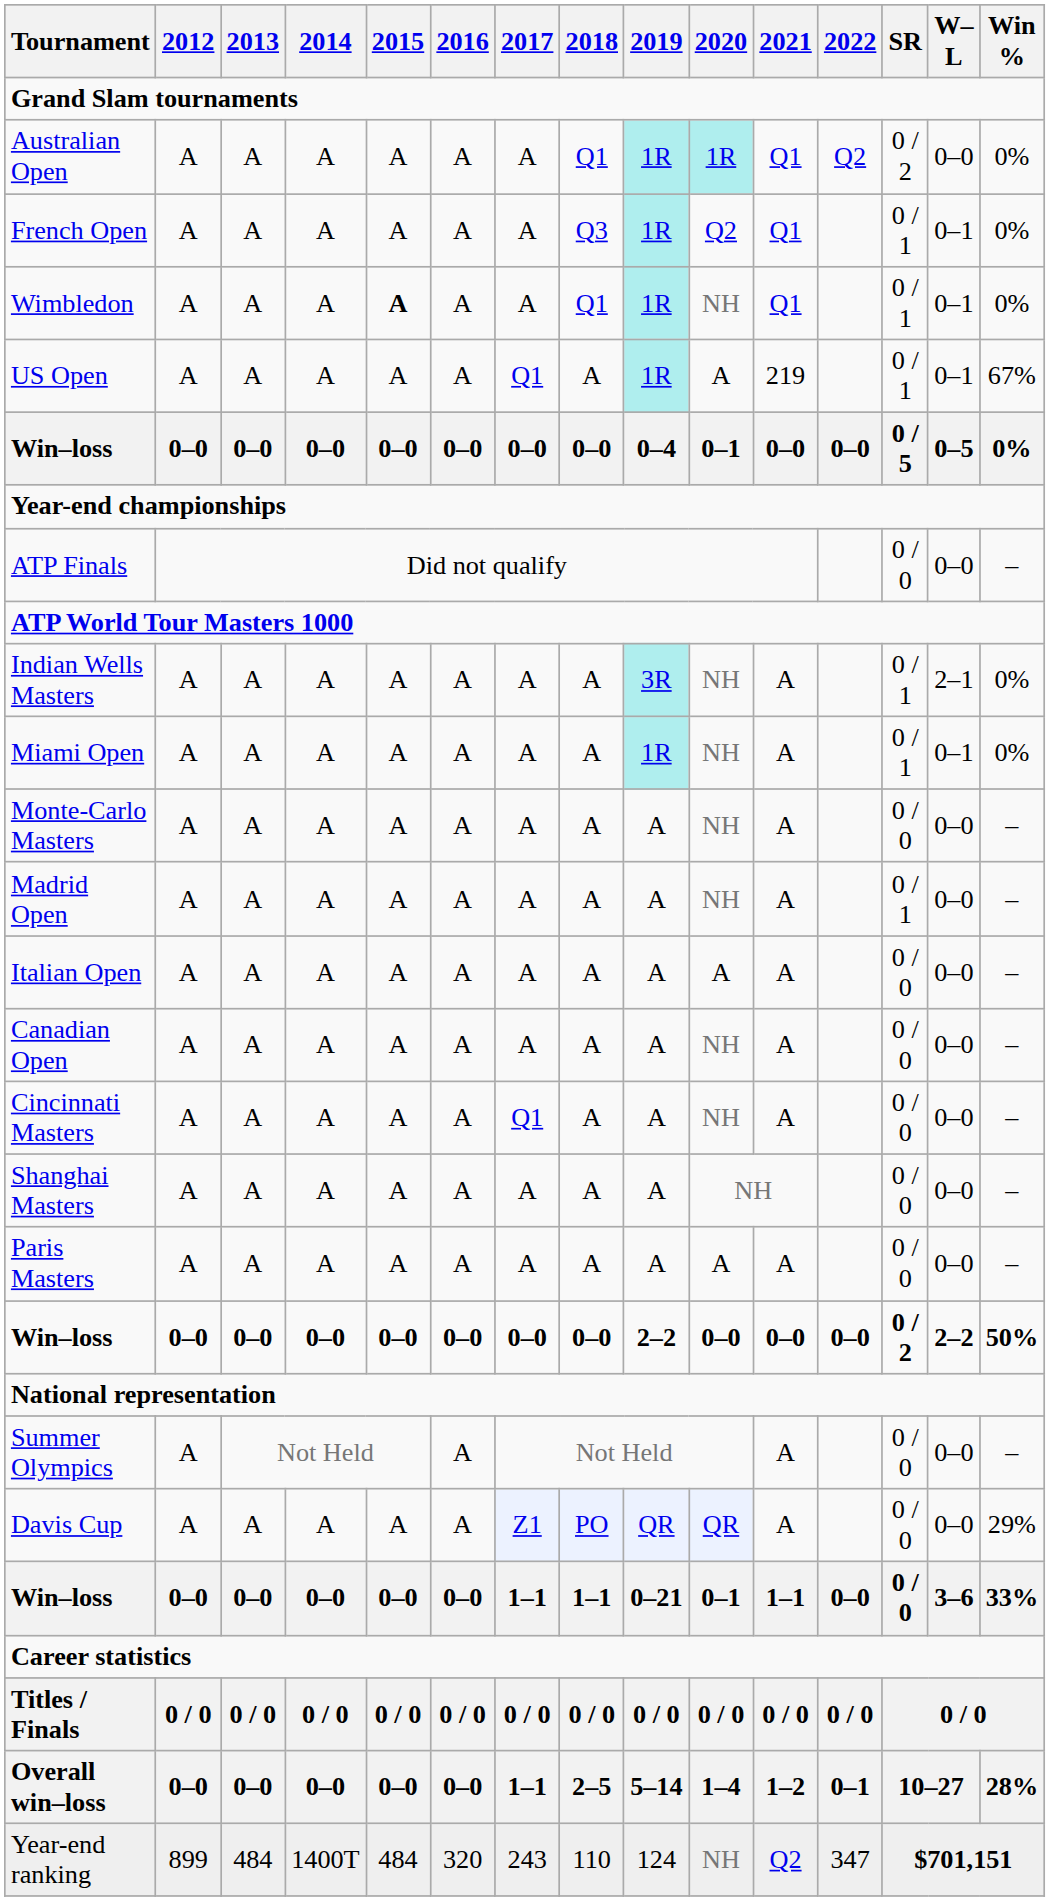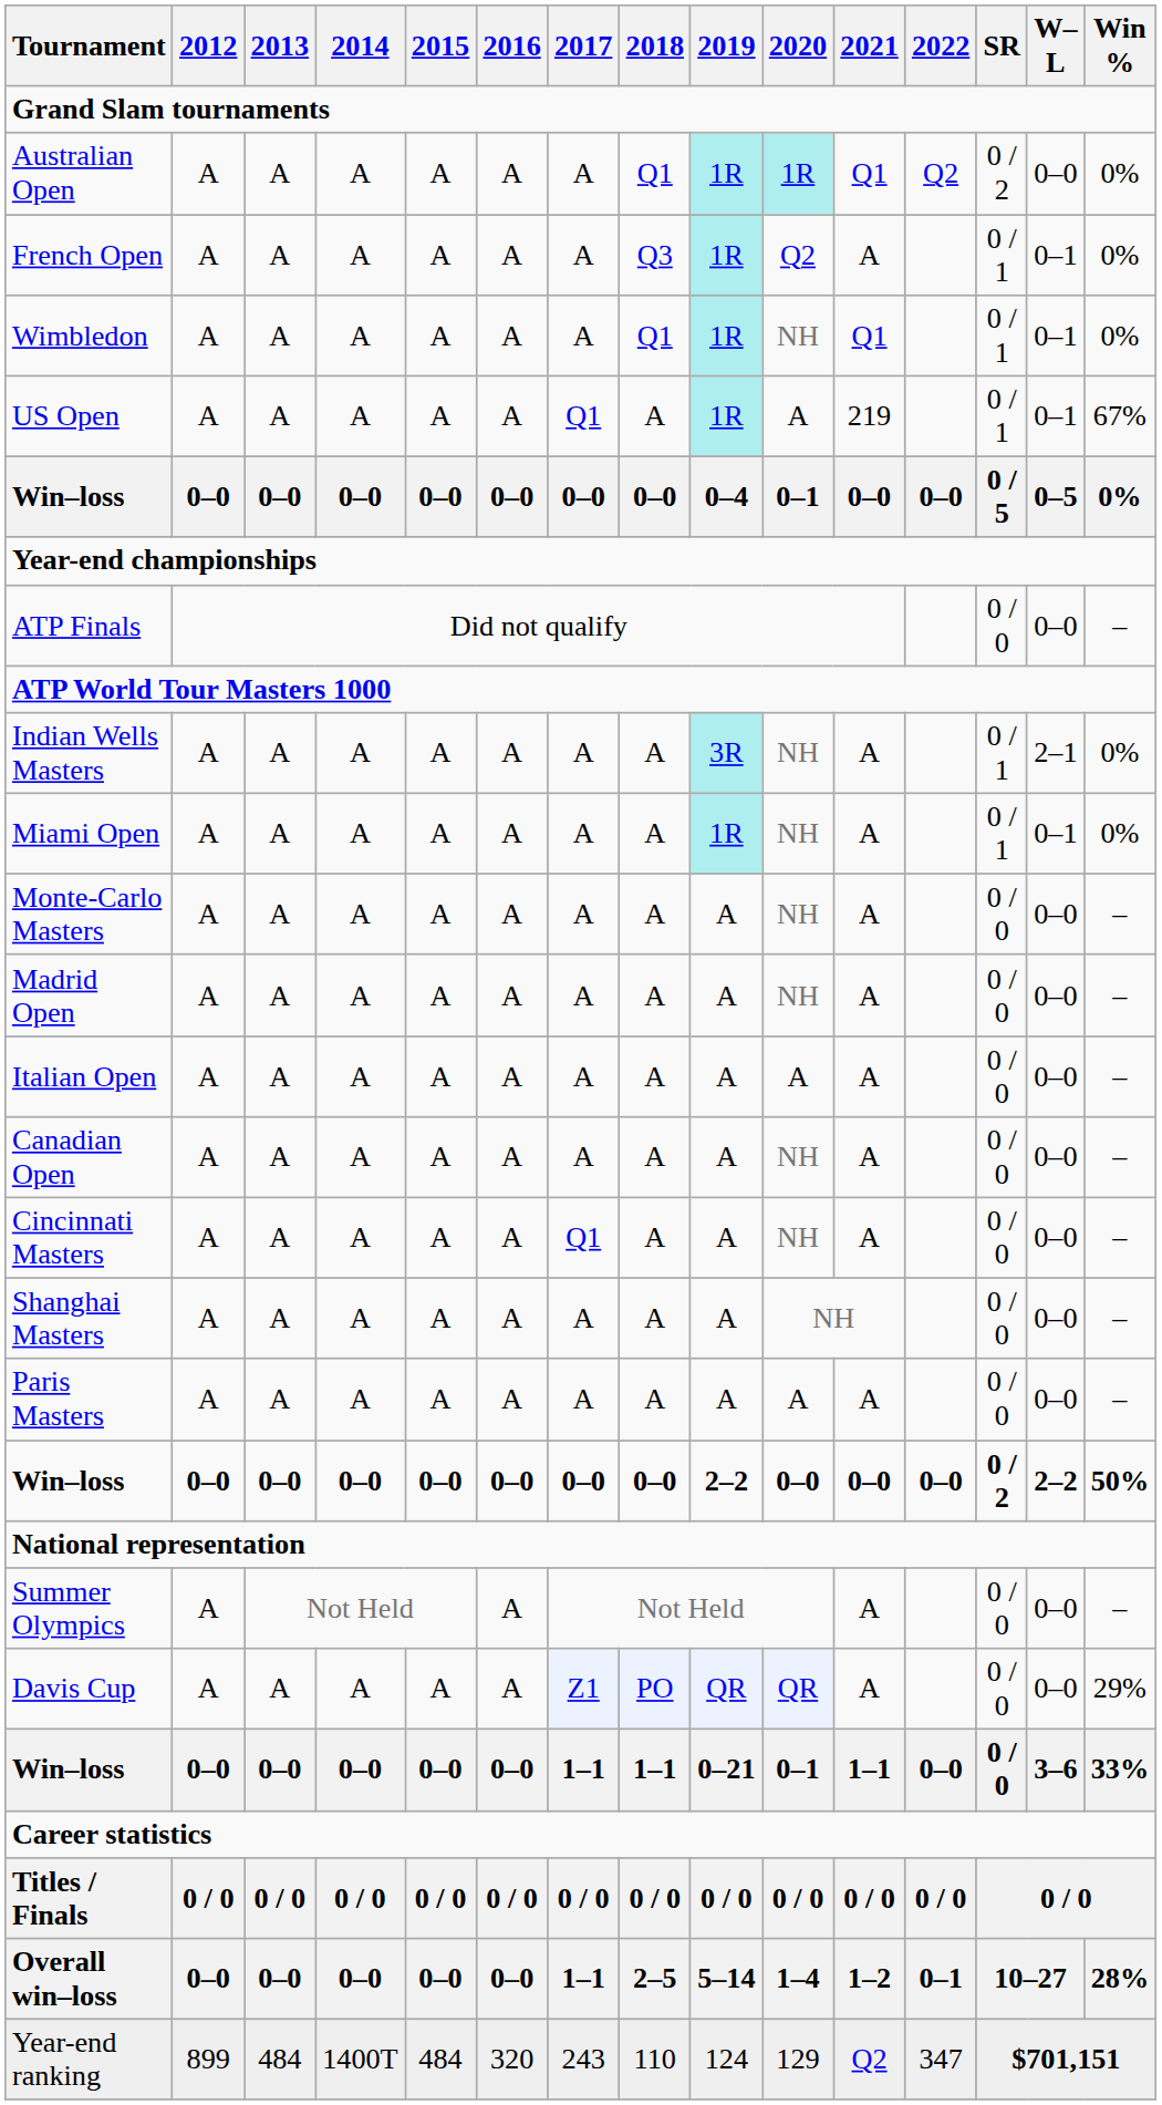 <table class=wikitable style=text-align:center;font-size:97%>
 <tr>
 <th>Tournament</th>
 <th><a href='#'>2012</a></th>
 <th><a href='#'>2013</a></th>
 <th><a href='#'>2014</a></th>
 <th><a href='#'>2015</a></th>
 <th><a href='#'>2016</a></th>
 <th><a href='#'>2017</a></th>
 <th><a href='#'>2018</a></th>
 <th><a href='#'>2019</a></th>
 <th><a href='#'>2020</a></th>
 <th><a href='#'>2021</a></th>
 <th><a href='#'>2022</a></th>
 <th>SR</th>
 <th>W–L</th>
 <th>Win %</th>
 </tr>
 <tr>
 <td colspan="15" align="left"><strong>Grand Slam tournaments</strong></td>
 </tr>
 <tr>
 <td align=left><a href='#'>Australian Open</a></td>
 <td>A</td>
 <td>A</td>
 <td>A</td>
 <td>A</td>
 <td>A</td>
 <td>A</td>
 <td><a href='#'>Q1</a></td>
 <td bgcolor=afeeee><a href='#'>1R</a></td>
 <td bgcolor=afeeee><a href='#'>1R</a></td>
 <td><a href='#'>Q1</a></td>
 <td><a href='#'>Q2</a></td>
 <td>0 / 2</td>
 <td>0–0</td>
 <td>0%</td>
 </tr>
 <tr>
 <td align=left><a href='#'>French Open</a></td>
 <td>A</td>
 <td>A</td>
 <td>A</td>
 <td>A</td>
 <td>A</td>
 <td>A</td>
 <td><a href='#'>Q3</a></td>
 <td bgcolor=afeeee><a href='#'>1R</a></td>
 <td><a href='#'>Q2</a></td>
-<td><a href='#'>Q1</a></td>
+<td>A</td>
 <td></td>
 <td>0 / 1</td>
 <td>0–1</td>
 <td>0%</td>
 </tr>
 <tr>
 <td align=left><a href='#'>Wimbledon</a></td>
 <td>A</td>
 <td>A</td>
 <td>A</td>
-<td><strong>A</strong></td>
+<td>A</td>
 <td>A</td>
 <td>A</td>
 <td><a href='#'>Q1</a></td>
 <td bgcolor=afeeee><a href='#'>1R</a></td>
 <td style=color:#767676>NH</td>
 <td><a href='#'>Q1</a></td>
 <td></td>
 <td>0 / 1</td>
 <td>0–1</td>
 <td>0%</td>
 </tr>
 <tr>
 <td align=left><a href='#'>US Open</a></td>
 <td>A</td>
 <td>A</td>
 <td>A</td>
 <td>A</td>
 <td>A</td>
 <td><a href='#'>Q1</a></td>
 <td>A</td>
 <td bgcolor=afeeee><a href='#'>1R</a></td>
 <td>A</td>
 <td>219</td>
 <td></td>
 <td>0 / 1</td>
 <td>0–1</td>
 <td>67%</td>
 </tr>
 <tr>
 <th style=text-align:left>Win–loss</th>
 <th>0–0</th>
 <th>0–0</th>
 <th>0–0</th>
 <th>0–0</th>
 <th>0–0</th>
 <th>0–0</th>
 <th>0–0</th>
 <th>0–4</th>
 <th>0–1</th>
 <th>0–0</th>
 <th>0–0</th>
 <th>0 / 5</th>
 <th>0–5</th>
 <th>0%</th>
 </tr>
 <tr>
 <td colspan="15" align="left"><strong>Year-end championships</strong></td>
 </tr>
 <tr>
 <td align=left><a href='#'>ATP Finals</a></td>
 <td colspan="10">Did not qualify</td>
 <td></td>
 <td>0 / 0</td>
 <td>0–0</td>
 <td>–</td>
 </tr>
 <tr>
 <td colspan="15" align="left"><strong><a href='#'>ATP World Tour Masters 1000</a></strong></td>
 </tr>
 <tr>
 <td align=left><a href='#'>Indian Wells Masters</a></td>
 <td>A</td>
 <td>A</td>
 <td>A</td>
 <td>A</td>
 <td>A</td>
 <td>A</td>
 <td>A</td>
 <td bgcolor=afeeee><a href='#'>3R</a></td>
 <td style=color:#767676>NH</td>
 <td>A</td>
 <td></td>
 <td>0 / 1</td>
 <td>2–1</td>
 <td>0%</td>
 </tr>
 <tr>
 <td align=left><a href='#'>Miami Open</a></td>
 <td>A</td>
 <td>A</td>
 <td>A</td>
 <td>A</td>
 <td>A</td>
 <td>A</td>
 <td>A</td>
 <td bgcolor=afeeee><a href='#'>1R</a></td>
 <td style=color:#767676>NH</td>
 <td>A</td>
 <td></td>
 <td>0 / 1</td>
 <td>0–1</td>
 <td>0%</td>
 </tr>
 <tr>
 <td align=left><a href='#'>Monte-Carlo Masters</a></td>
 <td>A</td>
 <td>A</td>
 <td>A</td>
 <td>A</td>
 <td>A</td>
 <td>A</td>
 <td>A</td>
 <td>A</td>
 <td style=color:#767676>NH</td>
 <td>A</td>
 <td></td>
 <td>0 / 0</td>
 <td>0–0</td>
 <td>–</td>
 </tr>
 <tr>
 <td align=left><a href='#'>Madrid Open</a></td>
 <td>A</td>
 <td>A</td>
 <td>A</td>
 <td>A</td>
 <td>A</td>
 <td>A</td>
 <td>A</td>
 <td>A</td>
 <td style=color:#767676>NH</td>
 <td>A</td>
 <td></td>
-<td>0 / 1</td>
+<td>0 / 0</td>
 <td>0–0</td>
 <td>–</td>
 </tr>
 <tr>
 <td align=left><a href='#'>Italian Open</a></td>
 <td>A</td>
 <td>A</td>
 <td>A</td>
 <td>A</td>
 <td>A</td>
 <td>A</td>
 <td>A</td>
 <td>A</td>
 <td>A</td>
 <td>A</td>
 <td></td>
 <td>0 / 0</td>
 <td>0–0</td>
 <td>–</td>
 </tr>
 <tr>
 <td align=left><a href='#'>Canadian Open</a></td>
 <td>A</td>
 <td>A</td>
 <td>A</td>
 <td>A</td>
 <td>A</td>
 <td>A</td>
 <td>A</td>
 <td>A</td>
 <td style=color:#767676>NH</td>
 <td>A</td>
 <td></td>
 <td>0 / 0</td>
 <td>0–0</td>
 <td>–</td>
 </tr>
 <tr>
 <td align=left><a href='#'>Cincinnati Masters</a></td>
 <td>A</td>
 <td>A</td>
 <td>A</td>
 <td>A</td>
 <td>A</td>
 <td><a href='#'>Q1</a></td>
 <td>A</td>
 <td>A</td>
 <td style=color:#767676>NH</td>
 <td>A</td>
 <td></td>
 <td>0 / 0</td>
 <td>0–0</td>
 <td>–</td>
 </tr>
 <tr>
 <td align=left><a href='#'>Shanghai Masters</a></td>
 <td>A</td>
 <td>A</td>
 <td>A</td>
 <td>A</td>
 <td>A</td>
 <td>A</td>
 <td>A</td>
 <td>A</td>
 <td colspan=2 style=color:#767676>NH</td>
 <td></td>
 <td>0 / 0</td>
 <td>0–0</td>
 <td>–</td>
 </tr>
 <tr>
 <td align=left><a href='#'>Paris Masters</a></td>
 <td>A</td>
 <td>A</td>
 <td>A</td>
 <td>A</td>
 <td>A</td>
 <td>A</td>
 <td>A</td>
 <td>A</td>
 <td>A</td>
 <td>A</td>
 <td></td>
 <td>0 / 0</td>
 <td>0–0</td>
 <td>–</td>
 </tr>
 <tr style=font-weight:bold; background:#efefef>
 <td style=text-align:left>Win–loss</td>
 <td>0–0</td>
 <td>0–0</td>
 <td>0–0</td>
 <td>0–0</td>
 <td>0–0</td>
 <td>0–0</td>
 <td>0–0</td>
 <td>2–2</td>
 <td>0–0</td>
 <td>0–0</td>
 <td>0–0</td>
 <td>0 / 2</td>
 <td>2–2</td>
 <td>50%</td>
 </tr>
 <tr>
 <td colspan="15" align="left"><strong>National representation</strong></td>
 </tr>
 <tr>
 <td align=left><a href='#'>Summer Olympics</a></td>
 <td>A</td>
 <td colspan=3 style=color:#767676>Not Held</td>
 <td>A</td>
 <td colspan=4 style=color:#767676>Not Held</td>
 <td>A</td>
 <td></td>
 <td>0 / 0</td>
 <td>0–0</td>
 <td>–</td>
 </tr>
 <tr>
 <td align=left><a href='#'>Davis Cup</a></td>
 <td>A</td>
 <td>A</td>
 <td>A</td>
 <td>A</td>
 <td>A</td>
 <td bgcolor=ecf2ff><a href='#'>Z1</a></td>
 <td bgcolor=ecf2ff><a href='#'>PO</a></td>
 <td bgcolor=ecf2ff><a href='#'>QR</a></td>
 <td bgcolor=ecf2ff><a href='#'>QR</a></td>
 <td>A</td>
 <td></td>
 <td>0 / 0</td>
 <td>0–0</td>
 <td>29%</td>
 </tr>
 <tr>
 <th style=text-align:left>Win–loss</th>
 <th>0–0</th>
 <th>0–0</th>
 <th>0–0</th>
 <th>0–0</th>
 <th>0–0</th>
 <th>1–1</th>
 <th>1–1</th>
 <th>0–21</th>
 <th>0–1</th>
 <th>1–1</th>
 <th>0–0</th>
 <th>0 / 0</th>
 <th>3–6</th>
 <th>33%</th>
 </tr>
 <tr>
 <td colspan="15" align="left"><strong>Career statistics</strong></td>
 </tr>
 <tr>
 <th style=text-align:left>Titles / Finals</th>
 <th>0 / 0</th>
 <th>0 / 0</th>
 <th>0 / 0</th>
 <th>0 / 0</th>
 <th>0 / 0</th>
 <th>0 / 0</th>
 <th>0 / 0</th>
 <th>0 / 0</th>
 <th>0 / 0</th>
 <th>0 / 0</th>
 <th>0 / 0</th>
 <th colspan=3>0 / 0</th>
 </tr>
 <tr>
 <th style=text-align:left>Overall win–loss</th>
 <th>0–0</th>
 <th>0–0</th>
 <th>0–0</th>
 <th>0–0</th>
 <th>0–0</th>
 <th>1–1</th>
 <th>2–5</th>
 <th>5–14</th>
 <th>1–4</th>
 <th>1–2</th>
 <th>0–1</th>
 <th colspan=2>10–27</th>
 <th>28%</th>
 </tr>
 <tr bgcolor=efefef>
 <td align=left>Year-end ranking</td>
 <td>899</td>
 <td>484</td>
 <td>1400T</td>
 <td>484</td>
 <td>320</td>
 <td>243</td>
 <td>110</td>
 <td>124</td>
-<td style=color:#767676>NH</td>
+<td>129</td>
 <td><a href='#'>Q2</a></td>
 <td>347</td>
 <td colspan=3><strong>$701,151</strong></td>
 </tr>
 </table>
